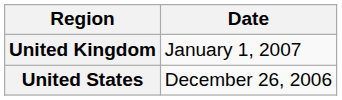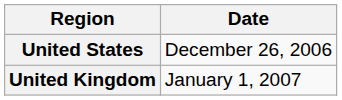 <table class="wikitable sortable plainrowheaders">
 <tr>
 <th scope="col">Region</th>
 <th scope="col">Date</th>
 </tr>
 <tr>
+<th scope="row">United States</th>
+<td>December 26, 2006</td>
+</tr>
+<tr>
 <th scope="row">United Kingdom</th>
 <td>January 1, 2007</td>
 </tr>
-<tr>
-<th scope="row">United States</th>
-<td>December 26, 2006</td>
-</tr>
 </table>
